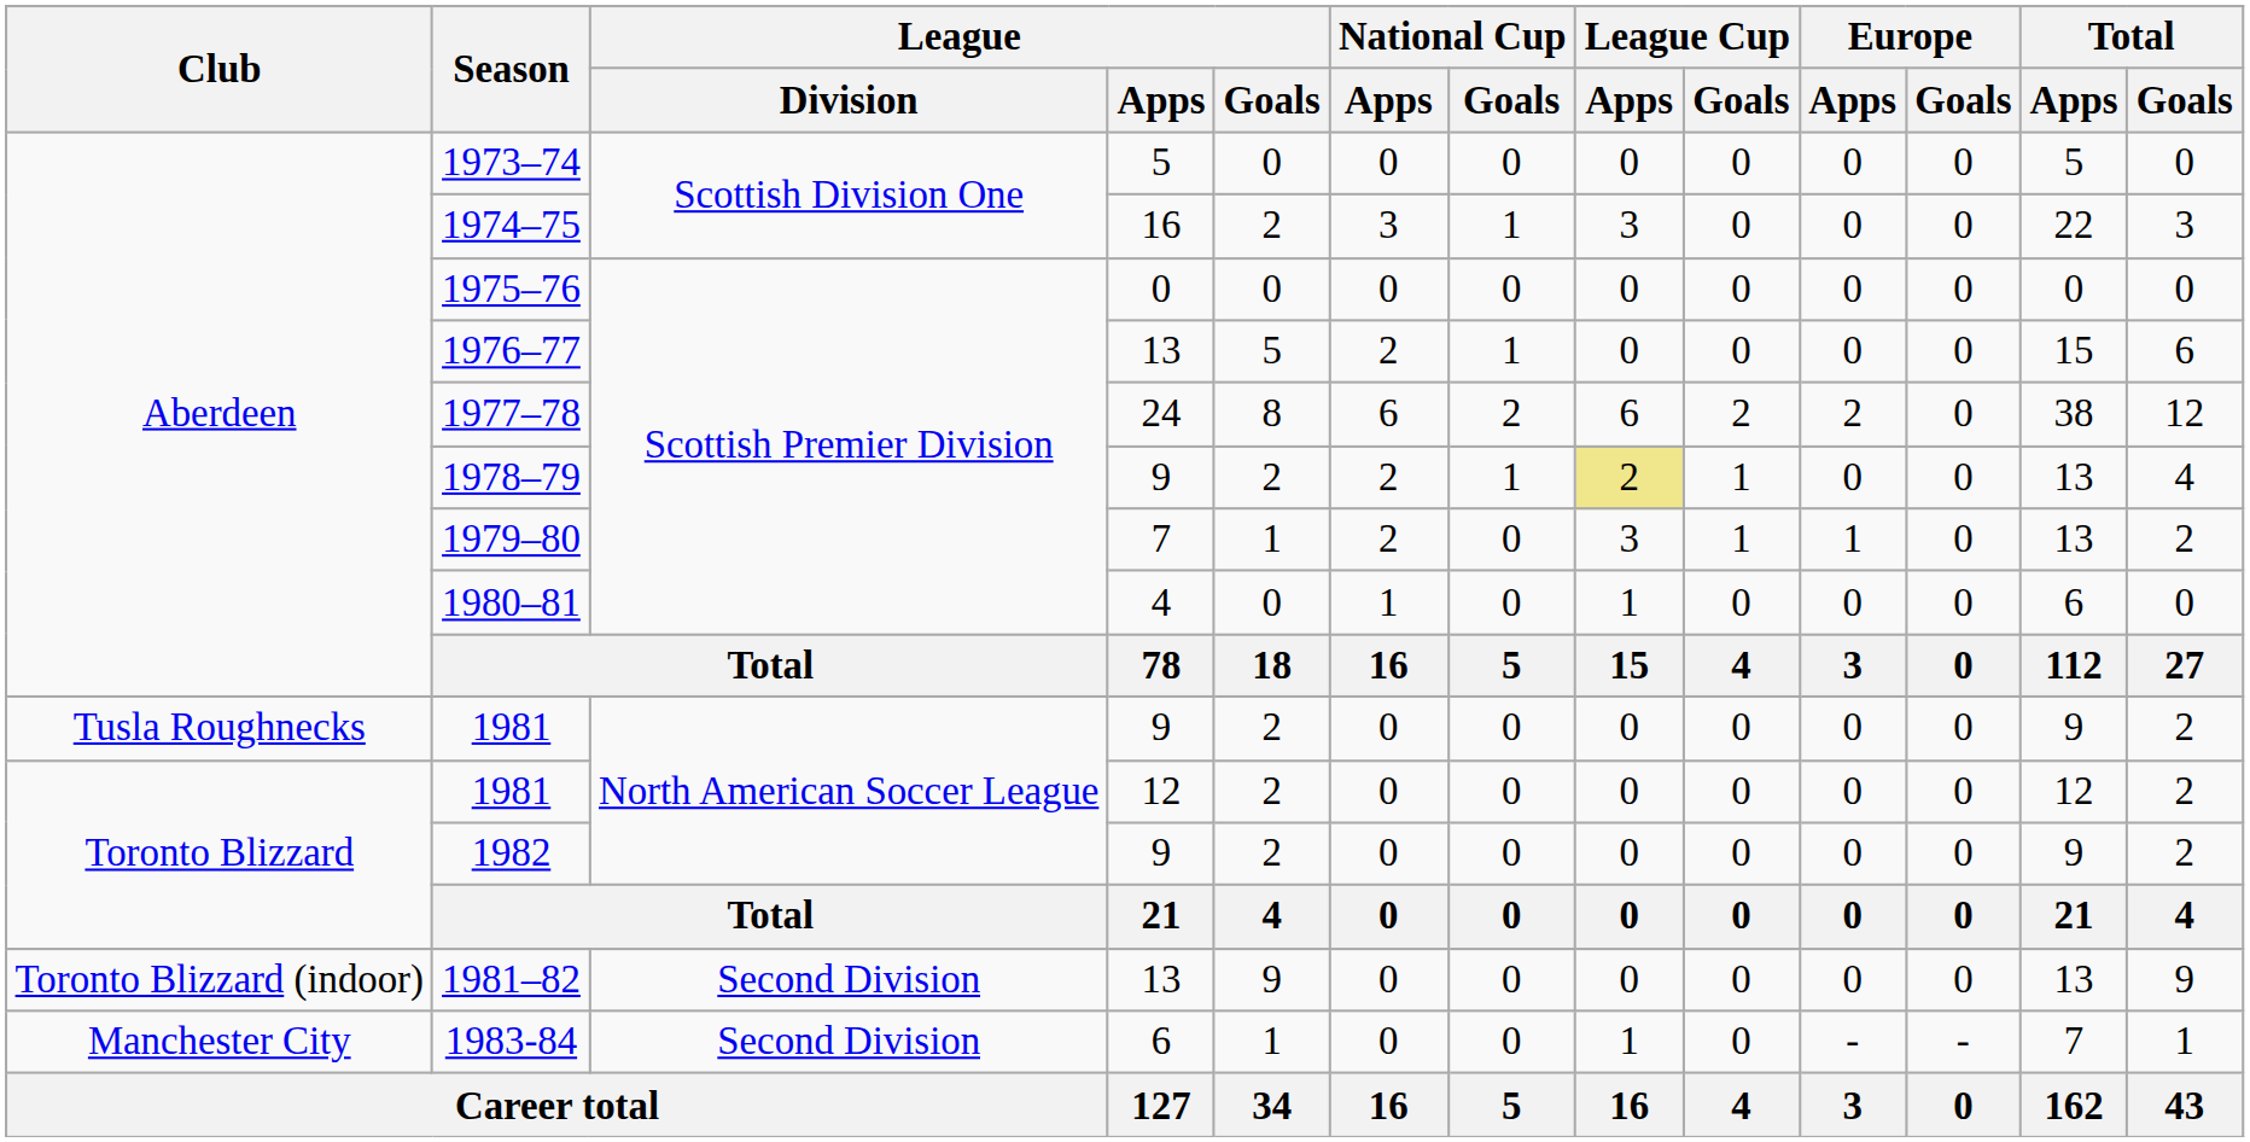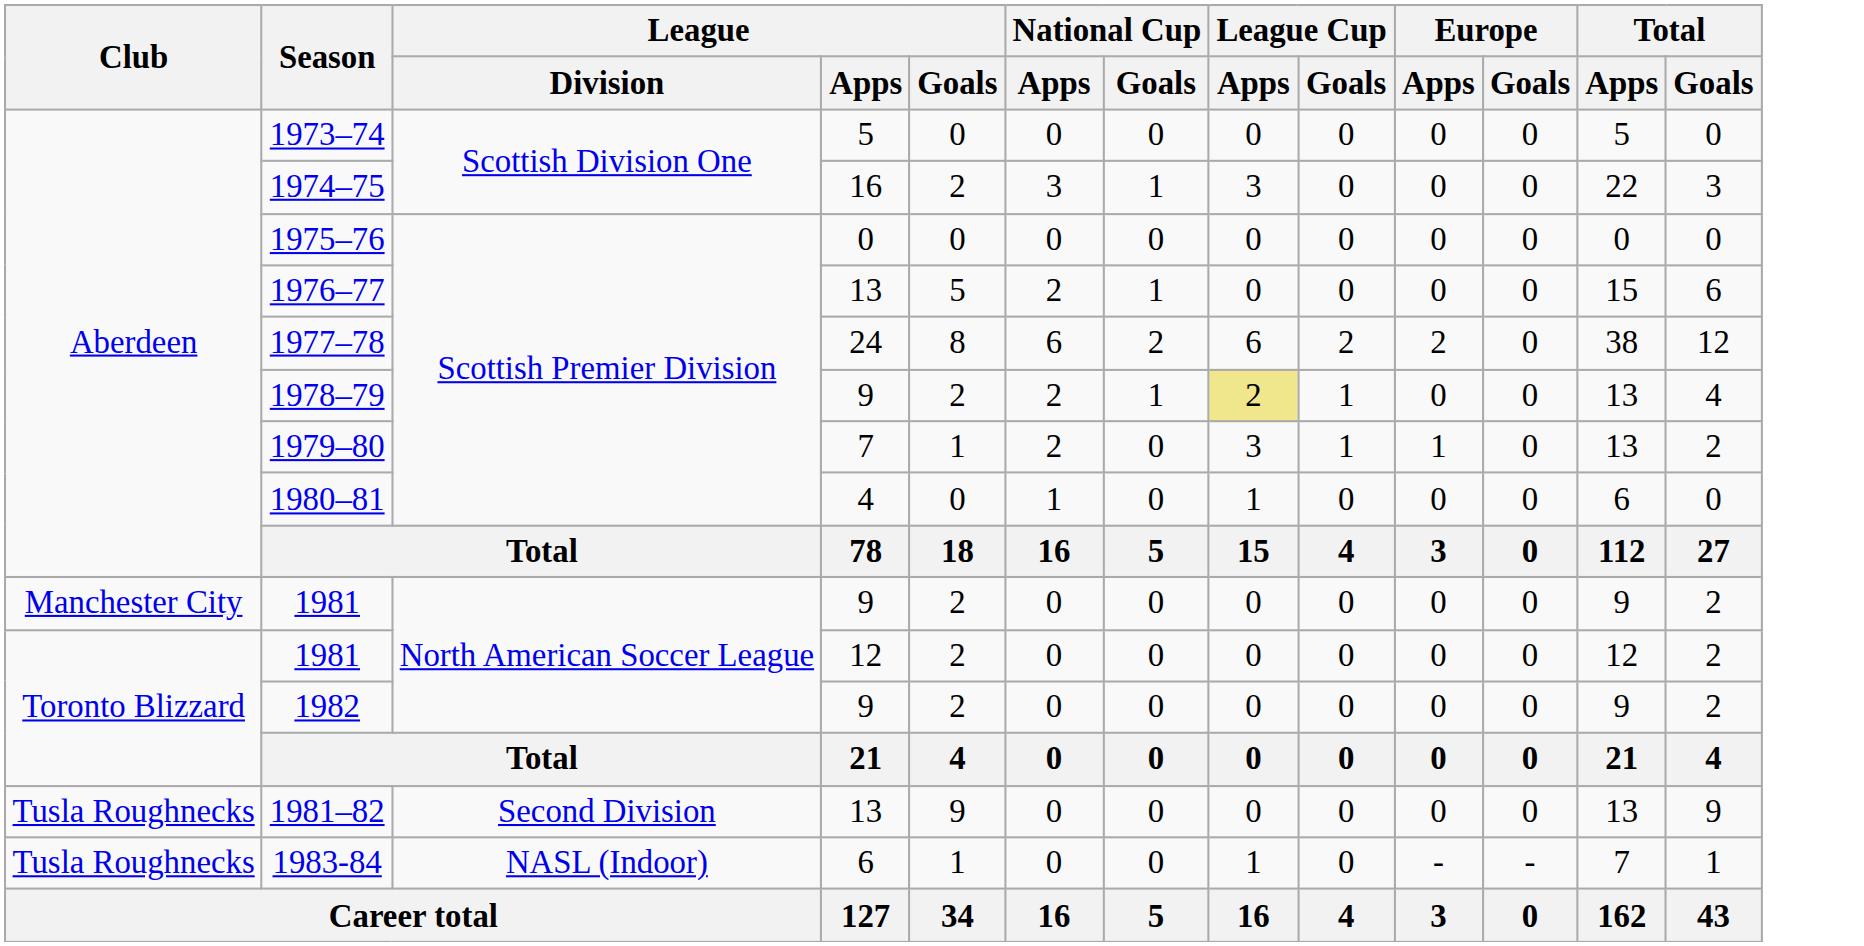 <table class="wikitable" style="text-align:center">
 <tr>
 <th rowspan="2">Club</th>
 <th rowspan="2">Season</th>
 <th colspan="3">League</th>
 <th colspan="2">National Cup</th>
 <th colspan="2">League Cup</th>
 <th colspan="2">Europe</th>
 <th colspan="2">Total</th>
 </tr>
 <tr>
 <th>Division</th>
 <th>Apps</th>
 <th>Goals</th>
 <th>Apps</th>
 <th>Goals</th>
 <th>Apps</th>
 <th>Goals</th>
 <th>Apps</th>
 <th>Goals</th>
 <th>Apps</th>
 <th>Goals</th>
 </tr>
 <tr>
 <td rowspan="9"><a href='#'>Aberdeen</a></td>
 <td><a href='#'>1973–74</a></td>
 <td rowspan="2"><a href='#'>Scottish Division One</a></td>
 <td>5</td>
 <td>0</td>
 <td>0</td>
 <td>0</td>
 <td>0</td>
 <td>0</td>
 <td>0</td>
 <td>0</td>
 <td>5</td>
 <td>0</td>
 </tr>
 <tr>
 <td><a href='#'>1974–75</a></td>
 <td>16</td>
 <td>2</td>
 <td>3</td>
 <td>1</td>
 <td>3</td>
 <td>0</td>
 <td>0</td>
 <td>0</td>
 <td>22</td>
 <td>3</td>
 </tr>
 <tr>
 <td><a href='#'>1975–76</a></td>
 <td rowspan="6"><a href='#'>Scottish Premier Division</a></td>
 <td>0</td>
 <td>0</td>
 <td>0</td>
 <td>0</td>
 <td>0</td>
 <td>0</td>
 <td>0</td>
 <td>0</td>
 <td>0</td>
 <td>0</td>
 </tr>
 <tr>
 <td><a href='#'>1976–77</a></td>
 <td>13</td>
 <td>5</td>
 <td>2</td>
 <td>1</td>
 <td>0</td>
 <td>0</td>
 <td>0</td>
 <td>0</td>
 <td>15</td>
 <td>6</td>
 </tr>
 <tr>
 <td><a href='#'>1977–78</a></td>
 <td>24</td>
 <td>8</td>
 <td>6</td>
 <td>2</td>
 <td>6</td>
 <td>2</td>
 <td>2</td>
 <td>0</td>
 <td>38</td>
 <td>12</td>
 </tr>
 <tr>
 <td><a href='#'>1978–79</a></td>
 <td>9</td>
 <td>2</td>
 <td>2</td>
 <td>1</td>
 <td style="background: khaki;">2</td>
 <td>1</td>
 <td>0</td>
 <td>0</td>
 <td>13</td>
 <td>4</td>
 </tr>
 <tr>
 <td><a href='#'>1979–80</a></td>
 <td>7</td>
 <td>1</td>
 <td>2</td>
 <td>0</td>
 <td>3</td>
 <td>1</td>
 <td>1</td>
 <td>0</td>
 <td>13</td>
 <td>2</td>
 </tr>
 <tr>
 <td><a href='#'>1980–81</a></td>
 <td>4</td>
 <td>0</td>
 <td>1</td>
 <td>0</td>
 <td>1</td>
 <td>0</td>
 <td>0</td>
 <td>0</td>
 <td>6</td>
 <td>0</td>
 </tr>
 <tr>
 <th colspan="2">Total</th>
 <th>78</th>
 <th>18</th>
 <th>16</th>
 <th>5</th>
 <th>15</th>
 <th>4</th>
 <th>3</th>
 <th>0</th>
 <th>112</th>
 <th>27</th>
 </tr>
 <tr>
-<td><a href='#'>Tusla Roughnecks</a></td>
+<td><a href='#'>Manchester City</a></td>
 <td><a href='#'>1981</a></td>
 <td rowspan="3"><a href='#'>North American Soccer League</a></td>
 <td>9</td>
 <td>2</td>
 <td>0</td>
 <td>0</td>
 <td>0</td>
 <td>0</td>
 <td>0</td>
 <td>0</td>
 <td>9</td>
 <td>2</td>
 </tr>
 <tr>
 <td rowspan="3"><a href='#'>Toronto Blizzard</a></td>
 <td><a href='#'>1981</a></td>
 <td>12</td>
 <td>2</td>
 <td>0</td>
 <td>0</td>
 <td>0</td>
 <td>0</td>
 <td>0</td>
 <td>0</td>
 <td>12</td>
 <td>2</td>
 </tr>
 <tr>
 <td><a href='#'>1982</a></td>
 <td>9</td>
 <td>2</td>
 <td>0</td>
 <td>0</td>
 <td>0</td>
 <td>0</td>
 <td>0</td>
 <td>0</td>
 <td>9</td>
 <td>2</td>
 </tr>
 <tr>
 <th colspan="2">Total</th>
 <th>21</th>
 <th>4</th>
 <th>0</th>
 <th>0</th>
 <th>0</th>
 <th>0</th>
 <th>0</th>
 <th>0</th>
 <th>21</th>
 <th>4</th>
 </tr>
 <tr>
-<td><a href='#'>Toronto Blizzard</a> (indoor)</td>
+<td><a href='#'>Tusla Roughnecks</a></td>
 <td><a href='#'>1981–82</a></td>
 <td><a href='#'>Second Division</a></td>
 <td>13</td>
 <td>9</td>
 <td>0</td>
 <td>0</td>
 <td>0</td>
 <td>0</td>
 <td>0</td>
 <td>0</td>
 <td>13</td>
 <td>9</td>
 </tr>
 <tr>
-<td><a href='#'>Manchester City</a></td>
+<td><a href='#'>Tusla Roughnecks</a></td>
 <td><a href='#'>1983-84</a></td>
-<td><a href='#'>Second Division</a></td>
+<td><a href='#'>NASL (Indoor)</a></td>
 <td>6</td>
 <td>1</td>
 <td>0</td>
 <td>0</td>
 <td>1</td>
 <td>0</td>
 <td>-</td>
 <td>-</td>
 <td>7</td>
 <td>1</td>
 </tr>
 <tr>
 <th colspan="3">Career total</th>
 <th>127</th>
 <th>34</th>
 <th>16</th>
 <th>5</th>
 <th>16</th>
 <th>4</th>
 <th>3</th>
 <th>0</th>
 <th>162</th>
 <th>43</th>
 </tr>
 </table>
